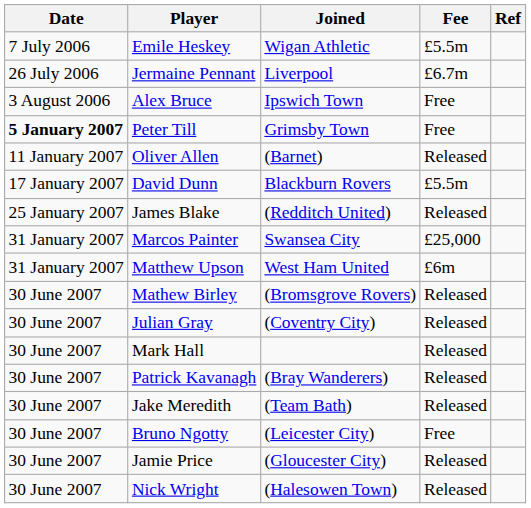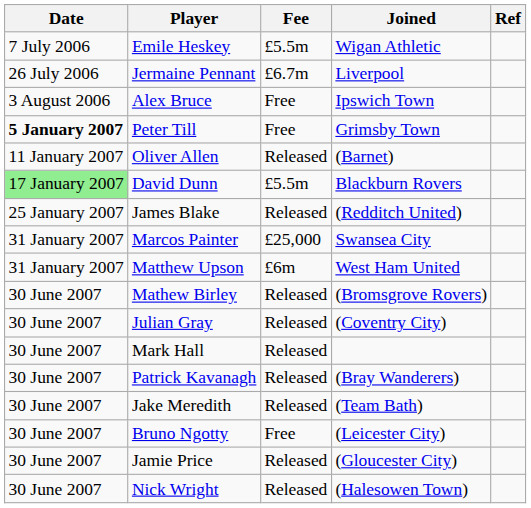 <table class="wikitable" style="text-align: left">
 <tr>
 <th>Date</th>
 <th>Player</th>
+<th>Fee</th>
 <th>Joined</th>
-<th>Fee</th>
 <th>Ref</th>
 </tr>
 <tr>
 <td>7 July 2006</td>
 <td><a href='#'>Emile Heskey</a></td>
+<td>£5.5m</td>
 <td><a href='#'>Wigan Athletic</a></td>
-<td>£5.5m</td>
 <td style="text-align: center"></td>
 </tr>
 <tr>
 <td>26 July 2006</td>
 <td><a href='#'>Jermaine Pennant</a></td>
+<td>£6.7m</td>
 <td><a href='#'>Liverpool</a></td>
-<td>£6.7m</td>
 <td style="text-align: center"></td>
 </tr>
 <tr>
 <td>3 August 2006</td>
 <td><a href='#'>Alex Bruce</a></td>
+<td>Free</td>
 <td><a href='#'>Ipswich Town</a></td>
-<td>Free</td>
 <td style="text-align: center"></td>
 </tr>
 <tr>
 <td><strong>5 January 2007</strong></td>
 <td><a href='#'>Peter Till</a></td>
+<td>Free</td>
 <td><a href='#'>Grimsby Town</a></td>
-<td>Free</td>
 <td style="text-align: center"></td>
 </tr>
 <tr>
 <td>11 January 2007</td>
 <td><a href='#'>Oliver Allen</a></td>
+<td>Released</td>
 <td>(<a href='#'>Barnet</a>)</td>
-<td>Released</td>
 <td style="text-align: center"></td>
 </tr>
 <tr>
-<td>17 January 2007</td>
+<td style="background: lightgreen;">17 January 2007</td>
 <td><a href='#'>David Dunn</a></td>
+<td>£5.5m</td>
 <td><a href='#'>Blackburn Rovers</a></td>
-<td>£5.5m</td>
 <td style="text-align: center"></td>
 </tr>
 <tr>
 <td>25 January 2007</td>
 <td>James Blake</td>
+<td>Released</td>
 <td>(<a href='#'>Redditch United</a>)</td>
-<td>Released</td>
 <td style="text-align: center"></td>
 </tr>
 <tr>
 <td>31 January 2007</td>
 <td><a href='#'>Marcos Painter</a></td>
+<td>£25,000</td>
 <td><a href='#'>Swansea City</a></td>
-<td>£25,000</td>
 <td style="text-align: center"></td>
 </tr>
 <tr>
 <td>31 January 2007</td>
 <td><a href='#'>Matthew Upson</a></td>
+<td>£6m</td>
 <td><a href='#'>West Ham United</a></td>
-<td>£6m</td>
 <td style="text-align: center"></td>
 </tr>
 <tr>
 <td>30 June 2007</td>
 <td><a href='#'>Mathew Birley</a></td>
+<td>Released</td>
 <td>(<a href='#'>Bromsgrove Rovers</a>)</td>
-<td>Released</td>
 <td style="text-align: center"></td>
 </tr>
 <tr>
 <td>30 June 2007</td>
 <td><a href='#'>Julian Gray</a></td>
+<td>Released</td>
 <td>(<a href='#'>Coventry City</a>)</td>
-<td>Released</td>
 <td style="text-align: center"></td>
 </tr>
 <tr>
 <td>30 June 2007</td>
 <td>Mark Hall</td>
+<td>Released</td>
 <td></td>
-<td>Released</td>
 <td style="text-align: center"></td>
 </tr>
 <tr>
 <td>30 June 2007</td>
 <td><a href='#'>Patrick Kavanagh</a></td>
+<td>Released</td>
 <td>(<a href='#'>Bray Wanderers</a>)</td>
-<td>Released</td>
 <td style="text-align: center"></td>
 </tr>
 <tr>
 <td>30 June 2007</td>
 <td>Jake Meredith</td>
+<td>Released</td>
 <td>(<a href='#'>Team Bath</a>)</td>
-<td>Released</td>
 <td style="text-align: center"></td>
 </tr>
 <tr>
 <td>30 June 2007</td>
 <td><a href='#'>Bruno Ngotty</a></td>
+<td>Free</td>
 <td>(<a href='#'>Leicester City</a>)</td>
-<td>Free</td>
 <td style="text-align: center"></td>
 </tr>
 <tr>
 <td>30 June 2007</td>
 <td>Jamie Price</td>
+<td>Released</td>
 <td>(<a href='#'>Gloucester City</a>)</td>
-<td>Released</td>
 <td style="text-align: center"></td>
 </tr>
 <tr>
 <td>30 June 2007</td>
 <td><a href='#'>Nick Wright</a></td>
+<td>Released</td>
 <td>(<a href='#'>Halesowen Town</a>)</td>
-<td>Released</td>
 <td style="text-align: center"></td>
 </tr>
 </table>
